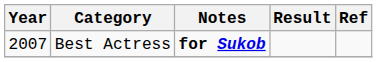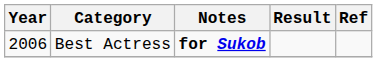 <table class="wikitable">
 <tr>
 <th>Year</th>
 <th>Category</th>
 <th>Notes</th>
 <th>Result</th>
 <th>Ref</th>
 </tr>
 <tr>
-<td>2007</td>
+<td>2006</td>
 <td>Best Actress</td>
 <td><strong>for <em><a href='#'>Sukob</a></em></strong></td>
 <td></td>
 <td></td>
 </tr>
 <tr>
 </tr>
 </table>
